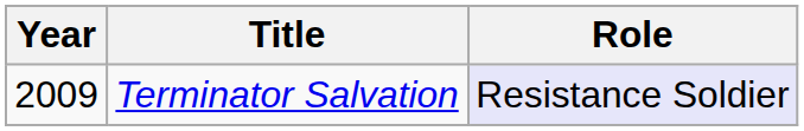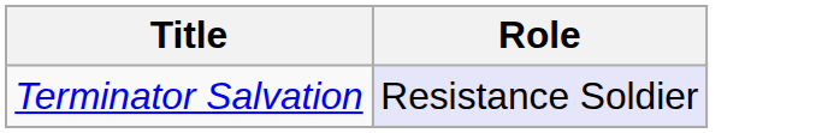 <table class="wikitable sortable">
 <tr>
-<th>Year</th>
 <th>Title</th>
 <th>Role</th>
 </tr>
 <tr>
-<td>2009</td>
 <td><em><a href='#'>Terminator Salvation</a></em></td>
 <td style="background: lavender;">Resistance Soldier</td>
 </tr>
 </table>
